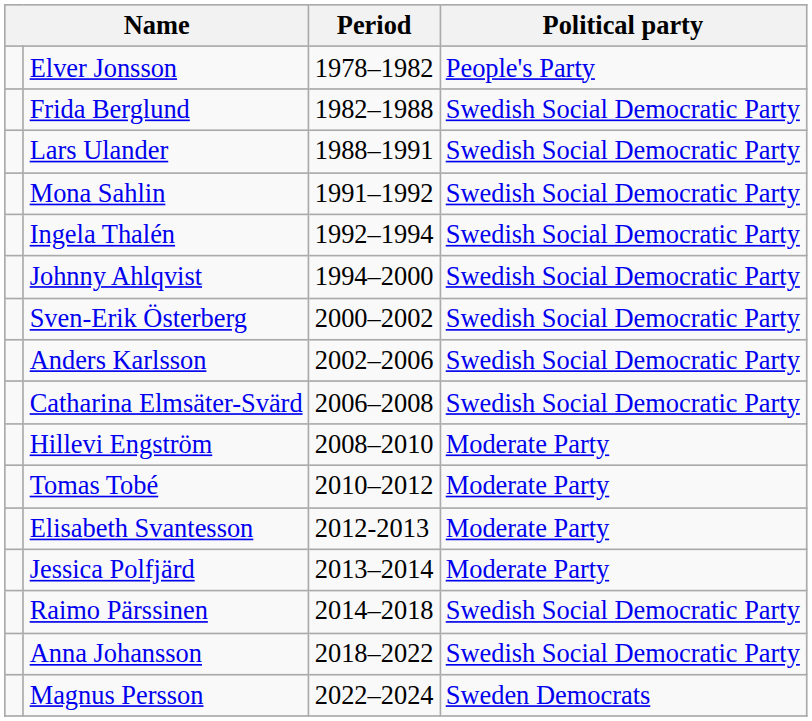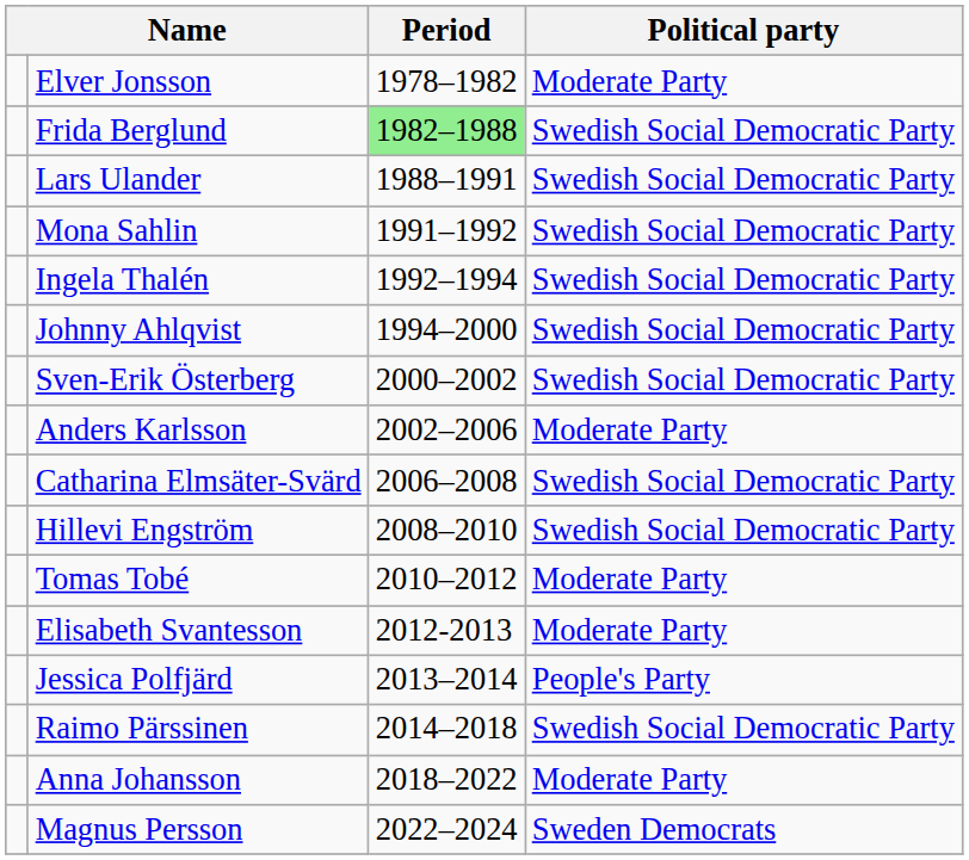 <table class="wikitable">
 <tr>
 <th colspan="2">Name</th>
 <th>Period</th>
 <th>Political party</th>
 </tr>
 <tr>
 <td bgcolor=> </td>
 <td><a href='#'>Elver Jonsson</a></td>
 <td>1978–1982</td>
-<td><a href='#'>People's Party</a></td>
+<td><a href='#'>Moderate Party</a></td>
 </tr>
 <tr>
 <td bgcolor=> </td>
 <td><a href='#'>Frida Berglund</a></td>
-<td>1982–1988</td>
+<td style="background: lightgreen;">1982–1988</td>
 <td><a href='#'>Swedish Social Democratic Party</a></td>
 </tr>
 <tr>
 <td bgcolor=> </td>
 <td><a href='#'>Lars Ulander</a></td>
 <td>1988–1991</td>
 <td><a href='#'>Swedish Social Democratic Party</a></td>
 </tr>
 <tr>
 <td bgcolor=> </td>
 <td><a href='#'>Mona Sahlin</a></td>
 <td>1991–1992</td>
 <td><a href='#'>Swedish Social Democratic Party</a></td>
 </tr>
 <tr>
 <td bgcolor=> </td>
 <td><a href='#'>Ingela Thalén</a></td>
 <td>1992–1994</td>
 <td><a href='#'>Swedish Social Democratic Party</a></td>
 </tr>
 <tr>
 <td bgcolor=> </td>
 <td><a href='#'>Johnny Ahlqvist</a></td>
 <td>1994–2000</td>
 <td><a href='#'>Swedish Social Democratic Party</a></td>
 </tr>
 <tr>
 <td bgcolor=> </td>
 <td><a href='#'>Sven-Erik Österberg</a></td>
 <td>2000–2002</td>
 <td><a href='#'>Swedish Social Democratic Party</a></td>
 </tr>
 <tr>
 <td bgcolor=> </td>
 <td><a href='#'>Anders Karlsson</a></td>
 <td>2002–2006</td>
-<td><a href='#'>Swedish Social Democratic Party</a></td>
+<td><a href='#'>Moderate Party</a></td>
 </tr>
 <tr>
 <td bgcolor=> </td>
 <td><a href='#'>Catharina Elmsäter-Svärd</a></td>
 <td>2006–2008</td>
 <td><a href='#'>Swedish Social Democratic Party</a></td>
 </tr>
 <tr>
 <td bgcolor=> </td>
 <td><a href='#'>Hillevi Engström</a></td>
 <td>2008–2010</td>
-<td><a href='#'>Moderate Party</a></td>
+<td><a href='#'>Swedish Social Democratic Party</a></td>
 </tr>
 <tr>
 <td bgcolor=> </td>
 <td><a href='#'>Tomas Tobé</a></td>
 <td>2010–2012</td>
 <td><a href='#'>Moderate Party</a></td>
 </tr>
 <tr>
 <td bgcolor=> </td>
 <td><a href='#'>Elisabeth Svantesson</a></td>
 <td>2012-2013</td>
 <td><a href='#'>Moderate Party</a></td>
 </tr>
 <tr>
 <td bgcolor=> </td>
 <td><a href='#'>Jessica Polfjärd</a></td>
 <td>2013–2014</td>
-<td><a href='#'>Moderate Party</a></td>
+<td><a href='#'>People's Party</a></td>
 </tr>
 <tr>
 <td bgcolor=> </td>
 <td><a href='#'>Raimo Pärssinen</a></td>
 <td>2014–2018</td>
 <td><a href='#'>Swedish Social Democratic Party</a></td>
 </tr>
 <tr>
 <td bgcolor=> </td>
 <td><a href='#'>Anna Johansson</a></td>
 <td>2018–2022</td>
-<td><a href='#'>Swedish Social Democratic Party</a></td>
+<td><a href='#'>Moderate Party</a></td>
 </tr>
 <tr>
 <td bgcolor=> </td>
 <td><a href='#'>Magnus Persson</a></td>
 <td>2022–2024</td>
 <td><a href='#'>Sweden Democrats</a></td>
 </tr>
 </table>
